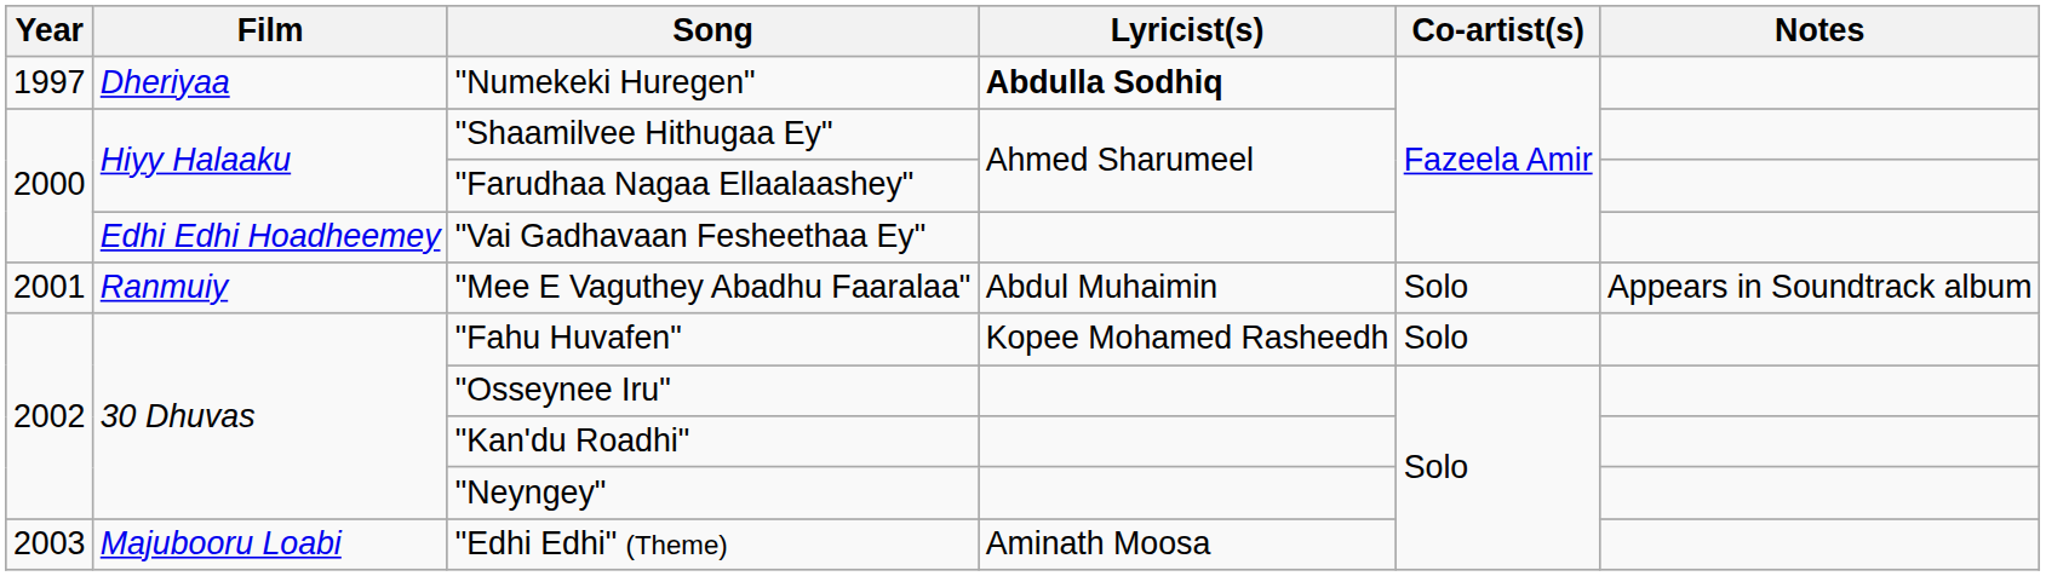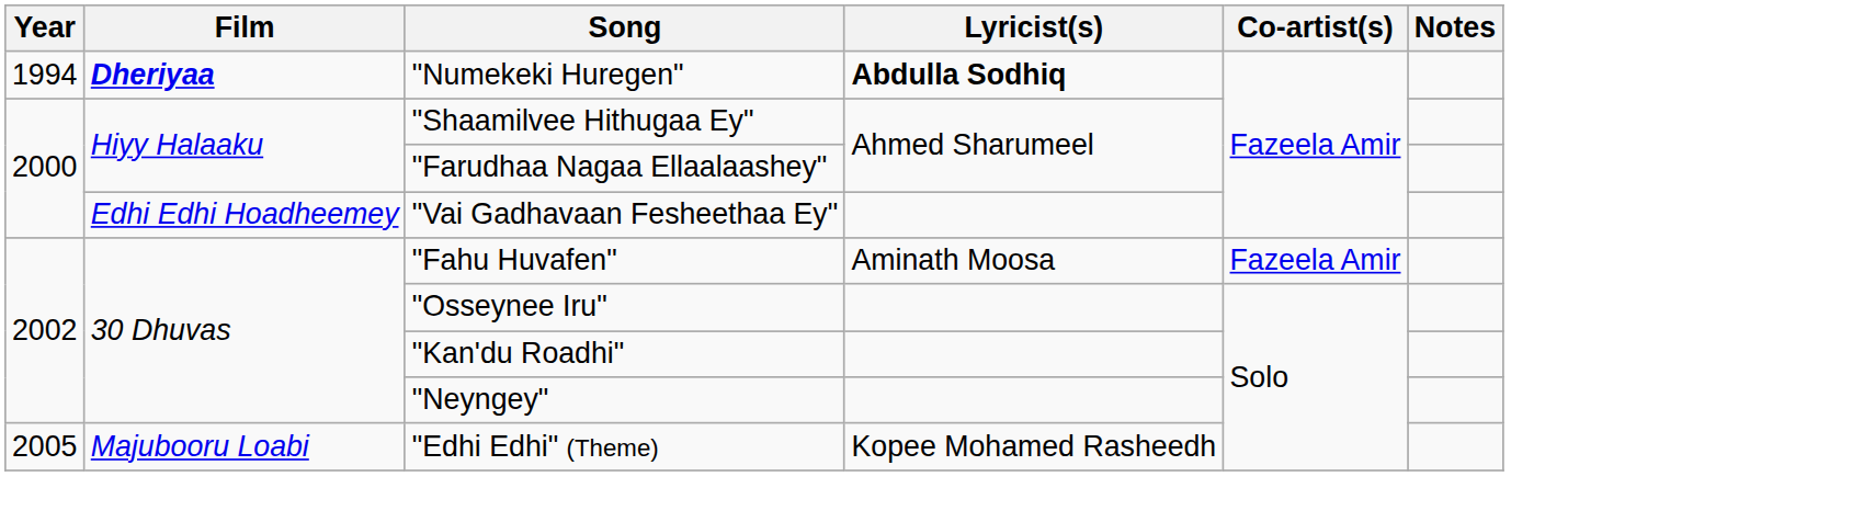 <table class="wikitable plainrowheaders">
 <tr>
 <th scope="col">Year</th>
 <th scope="col">Film</th>
 <th scope="col">Song</th>
 <th scope="col">Lyricist(s)</th>
 <th scope="col">Co-artist(s)</th>
 <th>Notes</th>
 </tr>
 <tr>
-<td>1997</td>
-<td scope="row"><em><a href='#'>Dheriyaa</a></em></td>
+<td>1994</td>
+<td scope="row"><strong><em><a href='#'>Dheriyaa</a></em></strong></td>
 <td>"Numekeki Huregen" </td>
 <td><strong>Abdulla Sodhiq</strong></td>
 <td rowspan="4"><a href='#'>Fazeela Amir</a></td>
 <td></td>
 </tr>
 <tr>
 <td rowspan="3">2000</td>
 <td rowspan="2" scope="row"><em><a href='#'>Hiyy Halaaku</a></em></td>
 <td>"Shaamilvee Hithugaa Ey"</td>
 <td rowspan="2">Ahmed Sharumeel</td>
 <td></td>
 </tr>
 <tr>
 <td>"Farudhaa Nagaa Ellaalaashey"</td>
 <td></td>
 </tr>
 <tr>
 <td scope="row"><em><a href='#'>Edhi Edhi Hoadheemey</a></em></td>
 <td>"Vai Gadhavaan Fesheethaa Ey"</td>
 <td></td>
 <td></td>
 </tr>
 <tr>
-<td>2001</td>
-<td><em><a href='#'>Ranmuiy</a></em></td>
-<td>"Mee E Vaguthey Abadhu Faaralaa"</td>
-<td>Abdul Muhaimin</td>
-<td>Solo</td>
-<td>Appears in Soundtrack album</td>
-</tr>
-<tr>
 <td rowspan="4">2002</td>
 <td rowspan="4" scope="row"><em>30 Dhuvas</em></td>
 <td>"Fahu Huvafen"</td>
-<td>Kopee Mohamed Rasheedh</td>
-<td>Solo</td>
+<td>Aminath Moosa</td>
+<td><a href='#'>Fazeela Amir</a></td>
 <td></td>
 </tr>
 <tr>
 <td>"Osseynee Iru"</td>
 <td></td>
 <td rowspan="4">Solo</td>
 <td></td>
 </tr>
 <tr>
 <td>"Kan'du Roadhi"</td>
 <td></td>
 <td></td>
 </tr>
 <tr>
 <td>"Neyngey"</td>
 <td></td>
 <td></td>
 </tr>
 <tr>
-<td>2003</td>
+<td>2005</td>
 <td scope="row"><em><a href='#'>Majubooru Loabi</a></em></td>
 <td>"Edhi Edhi" <small>(Theme)</small></td>
-<td>Aminath Moosa</td>
+<td>Kopee Mohamed Rasheedh</td>
 <td></td>
 </tr>
 </table>
